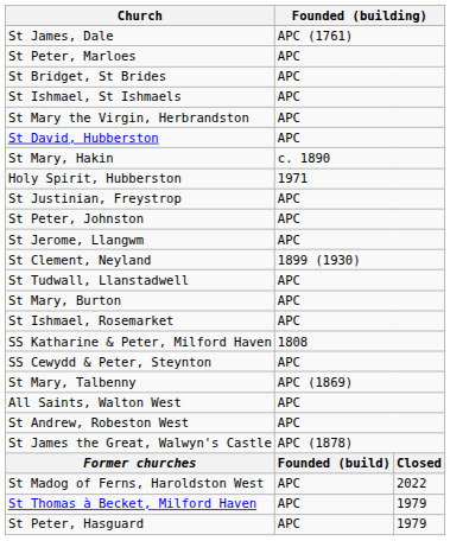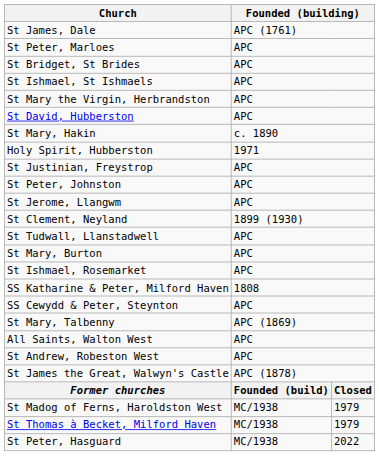 <table class="wikitable">
 <tr>
 <th>Church</th>
 <th colspan="2">Founded (building)</th>
 </tr>
 <tr>
 <td>St James, Dale</td>
 <td colspan="2">APC (1761)</td>
 </tr>
 <tr>
 <td>St Peter, Marloes</td>
 <td colspan="2">APC</td>
 </tr>
 <tr>
 <td>St Bridget, St Brides</td>
 <td colspan="2">APC</td>
 </tr>
 <tr>
 <td>St Ishmael, St Ishmaels</td>
 <td colspan="2">APC</td>
 </tr>
 <tr>
 <td>St Mary the Virgin, Herbrandston</td>
 <td colspan="2">APC</td>
 </tr>
 <tr>
 <td><a href='#'>St David, Hubberston</a></td>
 <td colspan="2">APC</td>
 </tr>
 <tr>
 <td>St Mary, Hakin</td>
 <td colspan="2">c. 1890</td>
 </tr>
 <tr>
 <td>Holy Spirit, Hubberston</td>
 <td colspan="2">1971</td>
 </tr>
 <tr>
 <td>St Justinian, Freystrop</td>
 <td colspan="2">APC</td>
 </tr>
 <tr>
 <td>St Peter, Johnston</td>
 <td colspan="2">APC</td>
 </tr>
 <tr>
 <td>St Jerome, Llangwm</td>
 <td colspan="2">APC</td>
 </tr>
 <tr>
 <td>St Clement, Neyland</td>
 <td colspan="2">1899 (1930)</td>
 </tr>
 <tr>
 <td>St Tudwall, Llanstadwell</td>
 <td colspan="2">APC</td>
 </tr>
 <tr>
 <td>St Mary, Burton</td>
 <td colspan="2">APC</td>
 </tr>
 <tr>
 <td>St Ishmael, Rosemarket</td>
 <td colspan="2">APC</td>
 </tr>
 <tr>
 <td>SS Katharine & Peter, Milford Haven</td>
 <td colspan="2">1808</td>
 </tr>
 <tr>
 <td>SS Cewydd & Peter, Steynton</td>
 <td colspan="2">APC</td>
 </tr>
 <tr>
 <td>St Mary, Talbenny</td>
 <td colspan="2">APC (1869)</td>
 </tr>
 <tr>
 <td>All Saints, Walton West</td>
 <td colspan="2">APC</td>
 </tr>
 <tr>
 <td>St Andrew, Robeston West</td>
 <td colspan="2">APC</td>
 </tr>
 <tr>
 <td>St James the Great, Walwyn's Castle</td>
 <td colspan="2">APC (1878)</td>
 </tr>
 <tr>
 <th><em>Former churches</em></th>
 <th>Founded (build)</th>
 <th>Closed</th>
 </tr>
 <tr>
 <td>St Madog of Ferns, Haroldston West</td>
-<td>APC</td>
-<td>2022</td>
+<td>MC/1938</td>
+<td>1979</td>
 </tr>
 <tr>
 <td><a href='#'>St Thomas à Becket, Milford Haven</a></td>
-<td>APC</td>
+<td>MC/1938</td>
 <td>1979</td>
 </tr>
 <tr>
 <td>St Peter, Hasguard</td>
-<td>APC</td>
-<td>1979</td>
+<td>MC/1938</td>
+<td>2022</td>
 </tr>
 </table>
